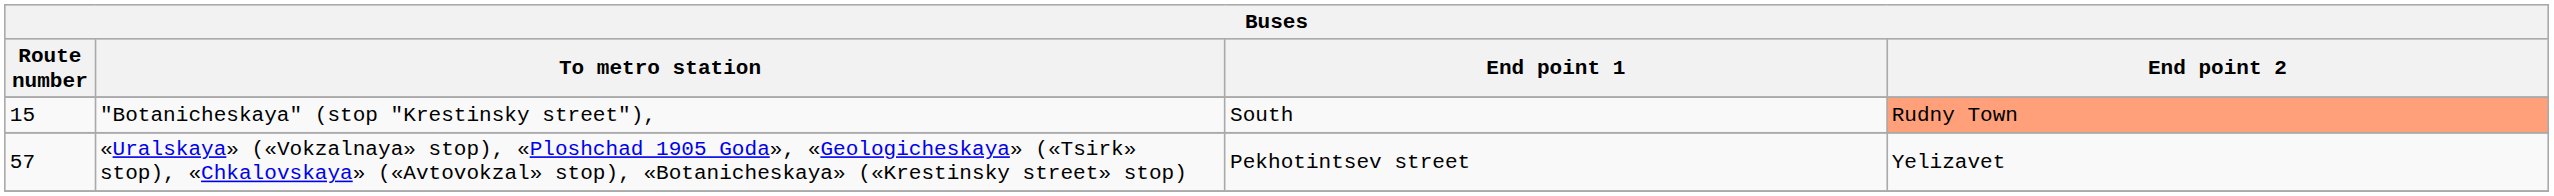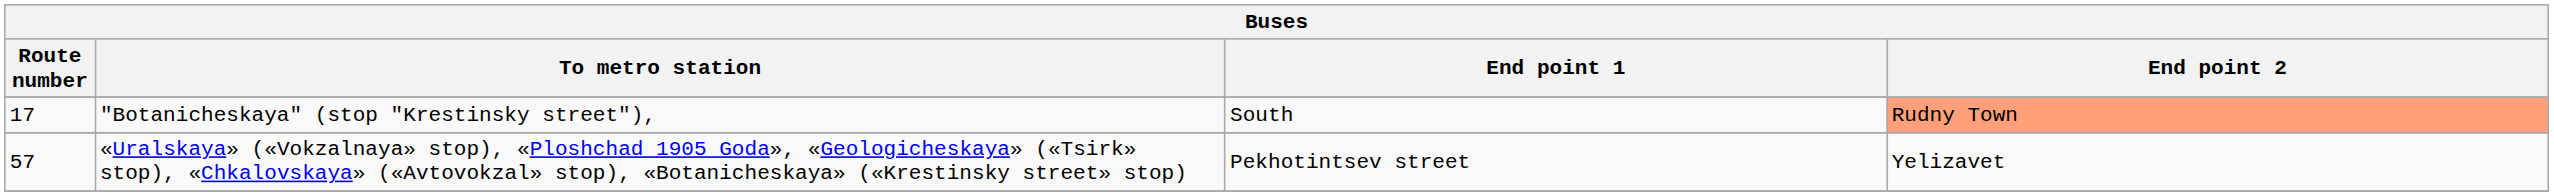 <table class="wikitable">
 <tr>
 <th colspan=4>Buses</th>
 </tr>
 <tr>
 <th width="2%">Route number</th>
 <th width="41%">To metro station</th>
 <th width="24%">End point 1</th>
 <th width="24%">End point 2</th>
 </tr>
 <tr>
 </tr>
 <tr ----align="center">
-<td>15</td>
+<td>17</td>
 <td>"Botanicheskaya" (stop "Krestinsky street"),</td>
 <td>South</td>
 <td style="background: lightsalmon;">Rudny Town</td>
 </tr>
 <tr>
 </tr>
 <tr ----align="center">
 <td>57</td>
 <td>«<a href='#'>Uralskaya</a>» («Vokzalnaya» stop), «<a href='#'>Ploshchad 1905 Goda</a>», «<a href='#'>Geologicheskaya</a>» («Tsirk» stop), «<a href='#'>Chkalovskaya</a>» («Avtovokzal» stop), «Botanicheskaya» («Krestinsky street» stop)</td>
 <td>Pekhotintsev street</td>
 <td>Yelizavet</td>
 </tr>
 <tr>
 </tr>
 </table>
